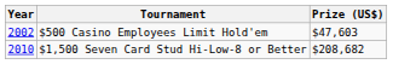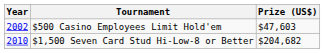 <table class="wikitable">
 <tr>
 <th>Year</th>
 <th>Tournament</th>
 <th>Prize (US$)</th>
 </tr>
 <tr>
 <td><a href='#'>2002</a></td>
 <td>$500 Casino Employees Limit Hold'em</td>
 <td>$47,603</td>
 </tr>
 <tr>
 <td><a href='#'>2010</a></td>
 <td>$1,500 Seven Card Stud Hi-Low-8 or Better</td>
-<td>$208,682</td>
+<td>$204,682</td>
 </tr>
 </table>
